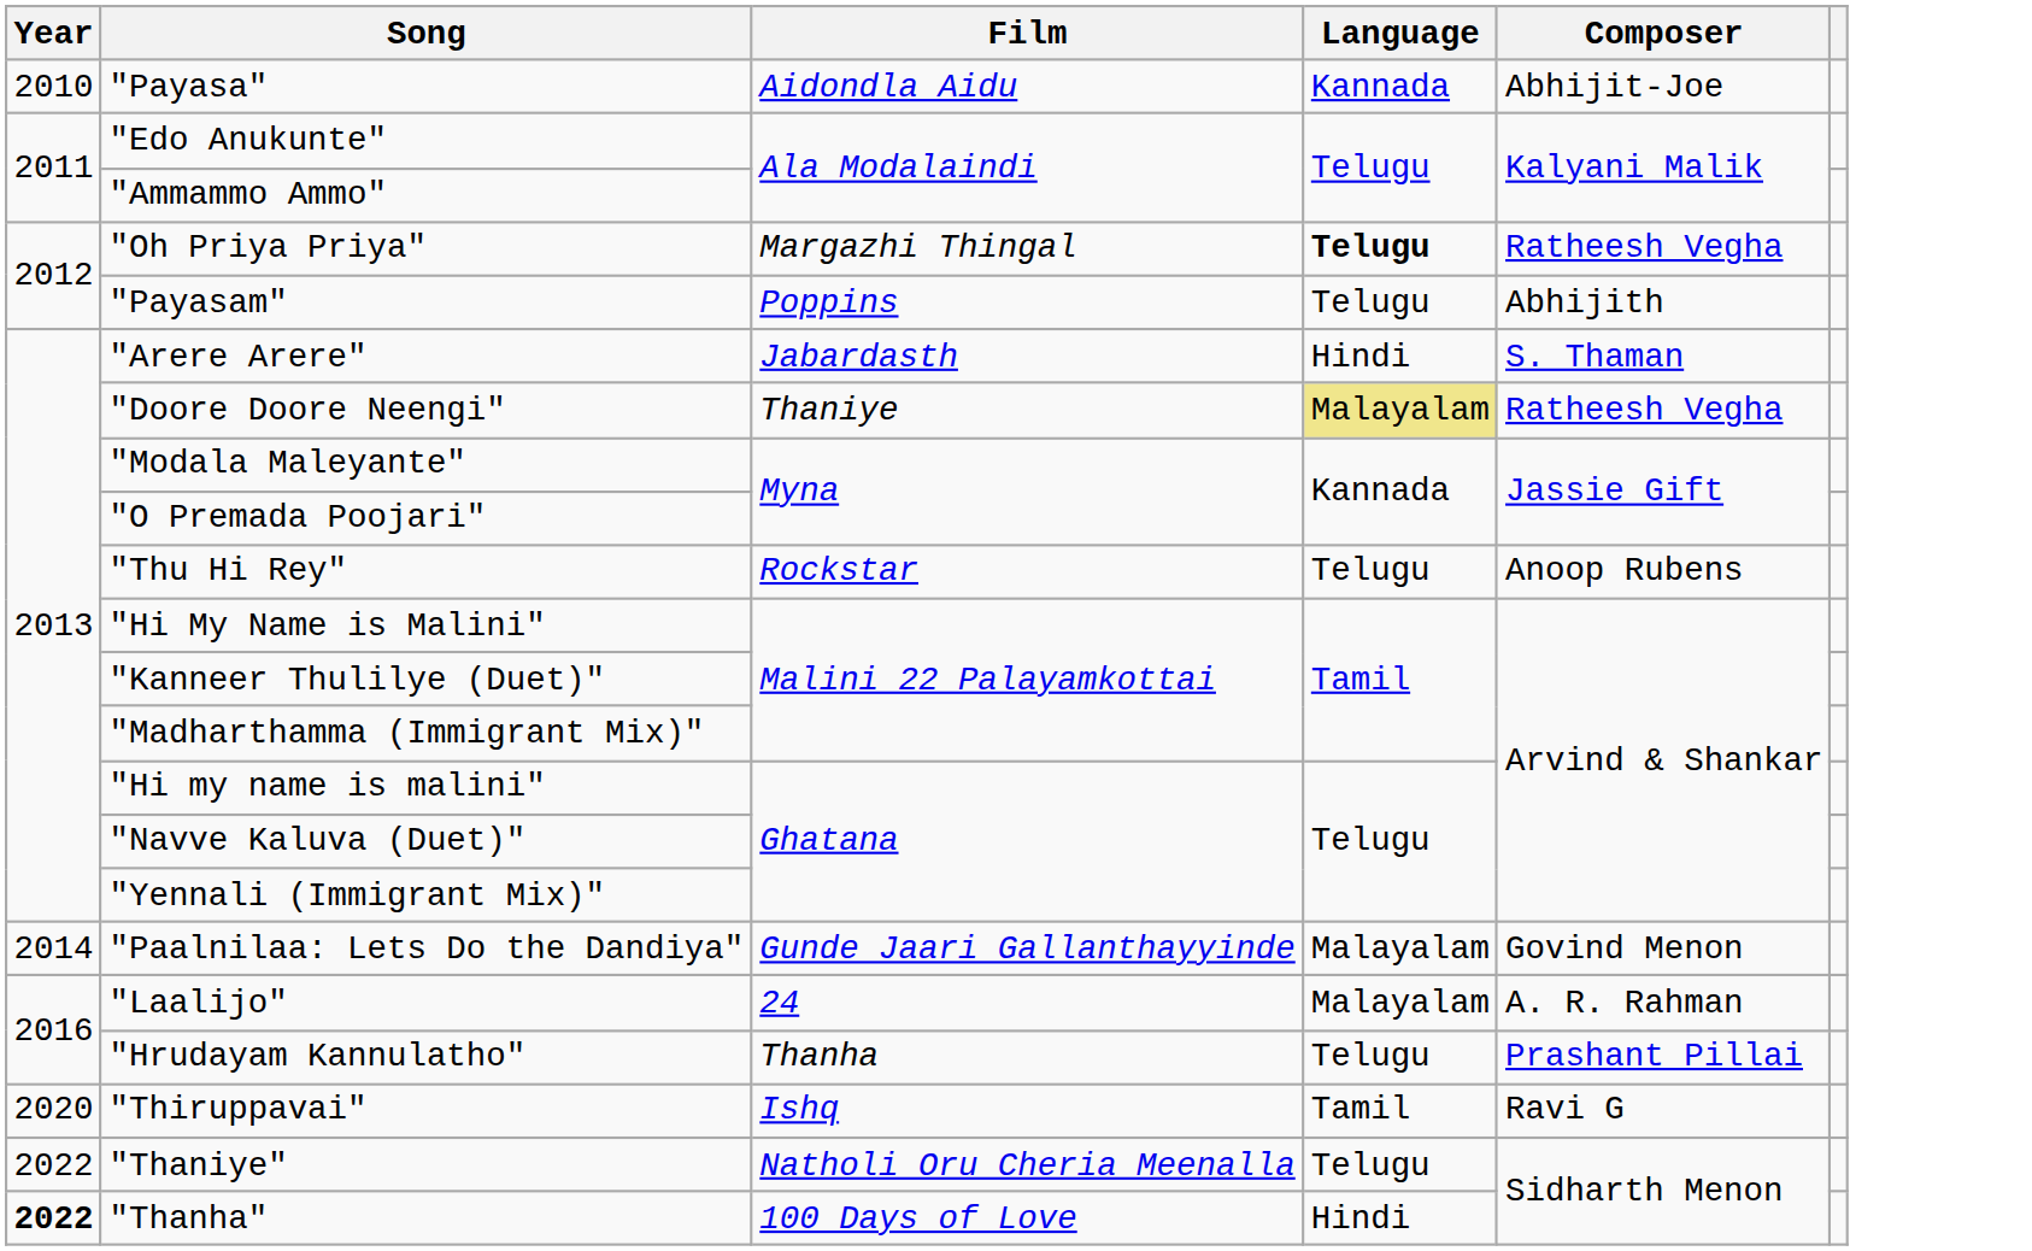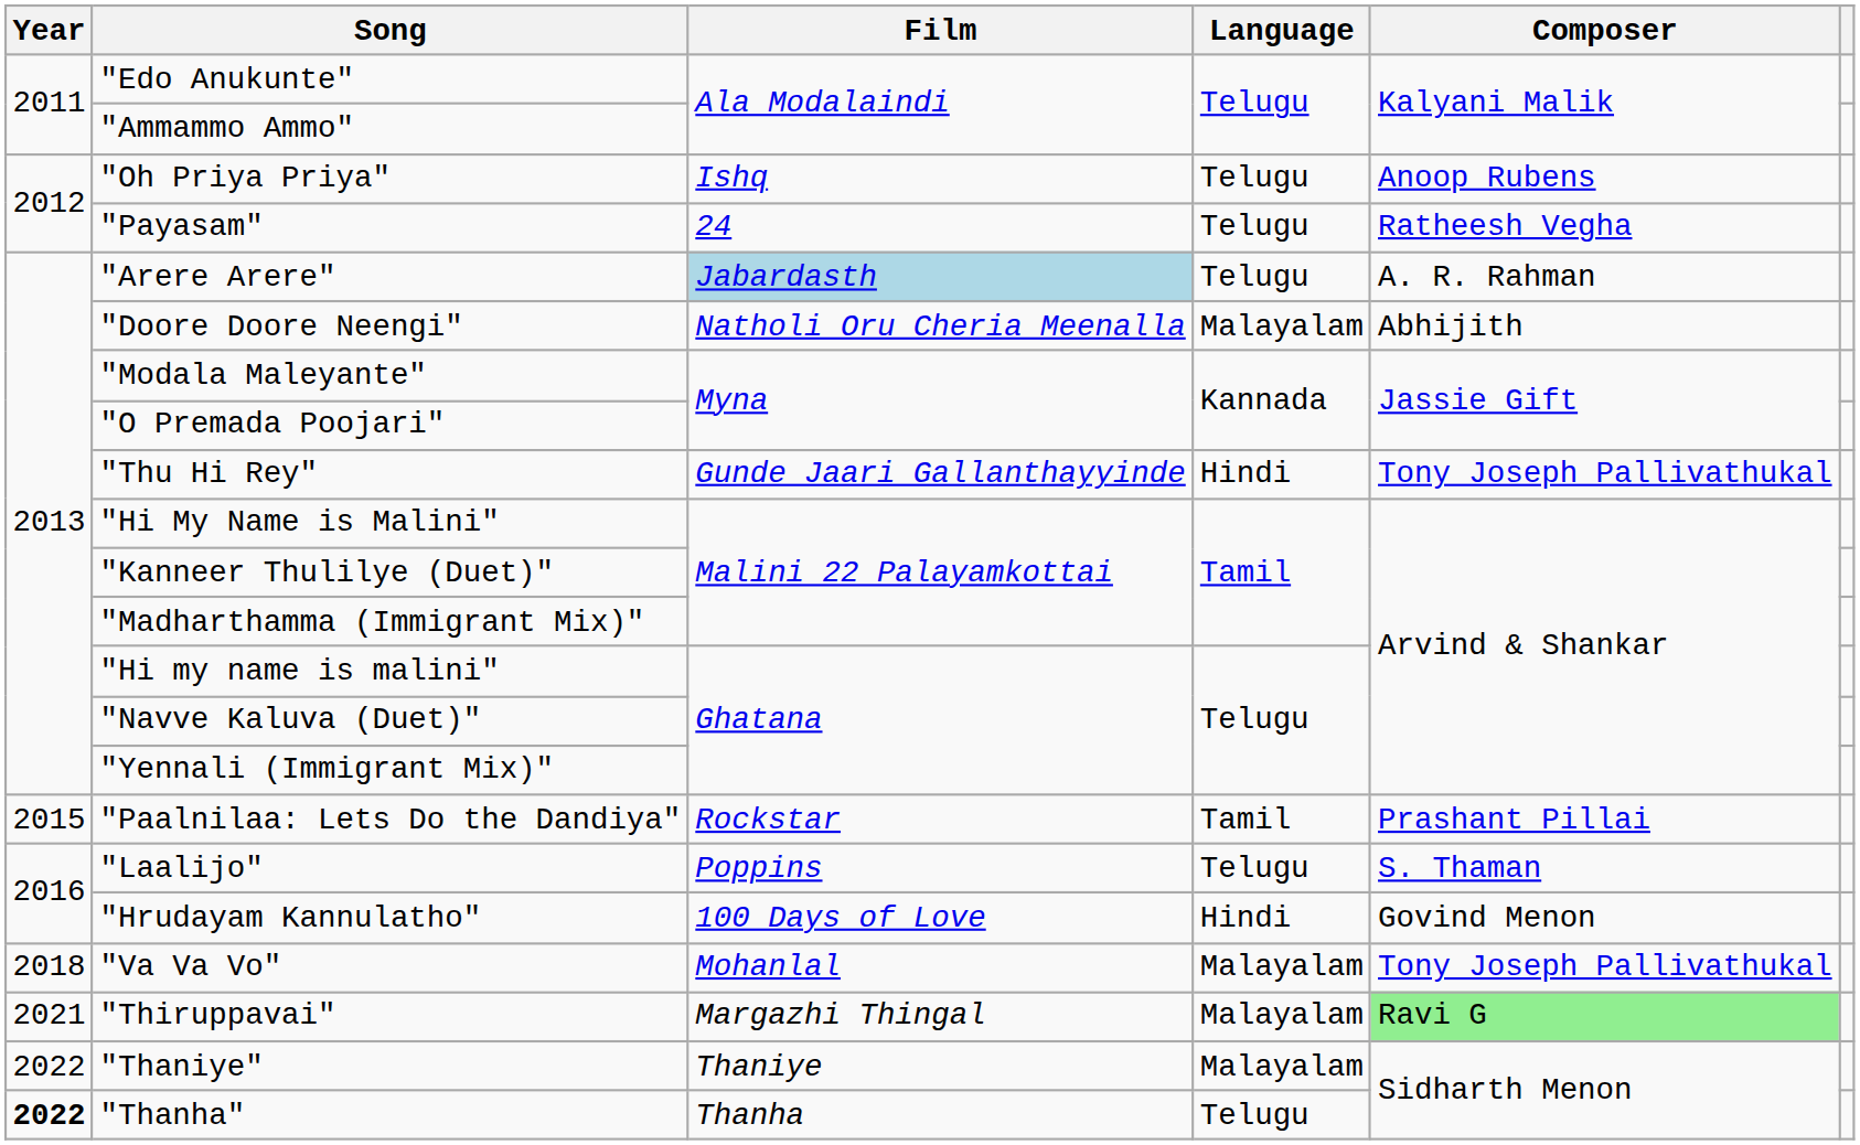 <table class="wikitable sortable">
 <tr>
 <th scope="col">Year</th>
 <th scope="col">Song</th>
 <th scope="col">Film</th>
 <th scope="col">Language</th>
 <th scope="col">Composer</th>
 <th scope="col" class="unsortable"></th>
-</tr>
-<tr>
-<td>2010</td>
-<td>"Payasa"</td>
-<td><em><a href='#'>Aidondla Aidu</a></em></td>
-<td><a href='#'>Kannada</a></td>
-<td>Abhijit-Joe</td>
-<td></td>
 </tr>
 <tr>
 <td rowspan="2">2011</td>
 <td>"Edo Anukunte"</td>
 <td rowspan="2"><em><a href='#'>Ala Modalaindi</a></em></td>
 <td rowspan="2"><a href='#'>Telugu</a></td>
 <td rowspan="2"><a href='#'>Kalyani Malik</a></td>
 <td></td>
 </tr>
 <tr>
 <td>"Ammammo Ammo"</td>
 <td></td>
 </tr>
 <tr>
 <td rowspan="2">2012</td>
 <td>"Oh Priya Priya"</td>
-<td><em>Margazhi Thingal</em></td>
-<td><strong>Telugu</strong></td>
-<td><a href='#'>Ratheesh Vegha</a></td>
+<td><a href='#'><em>Ishq</em></a></td>
+<td>Telugu</td>
+<td><a href='#'>Anoop Rubens</a></td>
 <td></td>
 </tr>
 <tr>
 <td>"Payasam"</td>
-<td><em><a href='#'>Poppins</a></em></td>
+<td><a href='#'><em>24</em></a></td>
 <td>Telugu</td>
-<td>Abhijith</td>
+<td><a href='#'>Ratheesh Vegha</a></td>
 <td></td>
 </tr>
 <tr>
 <td rowspan="11">2013</td>
 <td>"Arere Arere"</td>
-<td><a href='#'><em>Jabardasth</em></a></td>
-<td>Hindi</td>
-<td><a href='#'>S. Thaman</a></td>
+<td style="background: lightblue;"><a href='#'><em>Jabardasth</em></a></td>
+<td>Telugu</td>
+<td>A. R. Rahman</td>
 <td></td>
 </tr>
 <tr>
 <td>"Doore Doore Neengi"</td>
-<td><em>Thaniye</em></td>
-<td style="background: khaki;">Malayalam</td>
-<td><a href='#'>Ratheesh Vegha</a></td>
+<td><a href='#'><em>Natholi Oru Cheria Meenalla</em></a></td>
+<td>Malayalam</td>
+<td>Abhijith</td>
 <td></td>
 </tr>
 <tr>
 <td>"Modala Maleyante"</td>
 <td rowspan="2"><a href='#'><em>Myna</em></a></td>
 <td rowspan="2">Kannada</td>
 <td rowspan="2"><a href='#'>Jassie Gift</a></td>
 <td></td>
 </tr>
 <tr>
 <td>"O Premada Poojari"</td>
 <td></td>
 </tr>
 <tr>
 <td>"Thu Hi Rey"</td>
-<td><em><a href='#'>Rockstar</a></em></td>
-<td>Telugu</td>
-<td>Anoop Rubens</td>
+<td><em><a href='#'>Gunde Jaari Gallanthayyinde</a></em></td>
+<td>Hindi</td>
+<td><a href='#'>Tony Joseph Pallivathukal</a></td>
 <td></td>
 </tr>
 <tr>
 <td>"Hi My Name is Malini"</td>
 <td rowspan="3"><em><a href='#'>Malini 22 Palayamkottai</a></em></td>
 <td rowspan="3"><a href='#'>Tamil</a></td>
 <td rowspan="6">Arvind & Shankar</td>
 <td></td>
 </tr>
 <tr>
 <td>"Kanneer Thulilye (Duet)"</td>
 <td></td>
 </tr>
 <tr>
 <td>"Madharthamma (Immigrant Mix)"</td>
 <td></td>
 </tr>
 <tr>
 <td>"Hi my name is malini"</td>
 <td rowspan="3"><a href='#'><em>Ghatana</em></a></td>
 <td rowspan="3">Telugu</td>
 <td></td>
 </tr>
 <tr>
 <td>"Navve Kaluva (Duet)"</td>
 <td></td>
 </tr>
 <tr>
 <td>"Yennali (Immigrant Mix)"</td>
 <td></td>
 </tr>
 <tr>
-<td>2014</td>
+<td>2015</td>
 <td>"Paalnilaa: Lets Do the Dandiya"</td>
-<td><em><a href='#'>Gunde Jaari Gallanthayyinde</a></em></td>
-<td>Malayalam</td>
-<td>Govind Menon</td>
+<td><em><a href='#'>Rockstar</a></em></td>
+<td>Tamil</td>
+<td><a href='#'>Prashant Pillai</a></td>
 <td></td>
 </tr>
 <tr>
 <td rowspan="2">2016</td>
 <td>"Laalijo"</td>
-<td><a href='#'><em>24</em></a></td>
-<td>Malayalam</td>
-<td>A. R. Rahman</td>
+<td><em><a href='#'>Poppins</a></em></td>
+<td>Telugu</td>
+<td><a href='#'>S. Thaman</a></td>
 <td></td>
 </tr>
 <tr>
 <td>"Hrudayam Kannulatho"</td>
-<td><em>Thanha</em></td>
-<td>Telugu</td>
-<td><a href='#'>Prashant Pillai</a></td>
+<td><em><a href='#'>100 Days of Love</a></em></td>
+<td>Hindi</td>
+<td>Govind Menon</td>
 <td></td>
 </tr>
 <tr>
-<td>2020</td>
+<td>2018</td>
+<td>"Va Va Vo"</td>
+<td><a href='#'><em>Mohanlal</em></a></td>
+<td>Malayalam</td>
+<td><a href='#'>Tony Joseph Pallivathukal</a></td>
+<td></td>
+</tr>
+<tr>
+<td>2021</td>
 <td>"Thiruppavai"</td>
-<td><a href='#'><em>Ishq</em></a></td>
-<td>Tamil</td>
-<td>Ravi G</td>
+<td><em>Margazhi Thingal</em></td>
+<td>Malayalam</td>
+<td style="background: lightgreen;">Ravi G</td>
 <td></td>
 </tr>
 <tr>
 <td>2022</td>
 <td>"Thaniye"</td>
-<td><a href='#'><em>Natholi Oru Cheria Meenalla</em></a></td>
-<td>Telugu</td>
+<td><em>Thaniye</em></td>
+<td>Malayalam</td>
 <td rowspan="2">Sidharth Menon</td>
 <td></td>
 </tr>
 <tr>
 <td><strong>2022</strong></td>
 <td>"Thanha"</td>
-<td><em><a href='#'>100 Days of Love</a></em></td>
-<td>Hindi</td>
+<td><em>Thanha</em></td>
+<td>Telugu</td>
 <td></td>
 </tr>
 </table>
